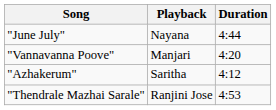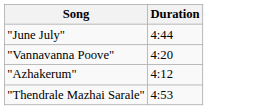 <table class="wikitable" border="1">
 <tr>
 <th>Song</th>
-<th>Playback</th>
 <th>Duration</th>
 </tr>
 <tr>
 <td>"June July"</td>
-<td>Nayana</td>
 <td>4:44</td>
 </tr>
 <tr>
 <td>"Vannavanna Poove"</td>
-<td>Manjari</td>
 <td>4:20</td>
 </tr>
 <tr>
 <td>"Azhakerum"</td>
-<td>Saritha</td>
 <td>4:12</td>
 </tr>
 <tr>
 <td>"Thendrale Mazhai Sarale"</td>
-<td>Ranjini Jose</td>
 <td>4:53</td>
 </tr>
 </table>
